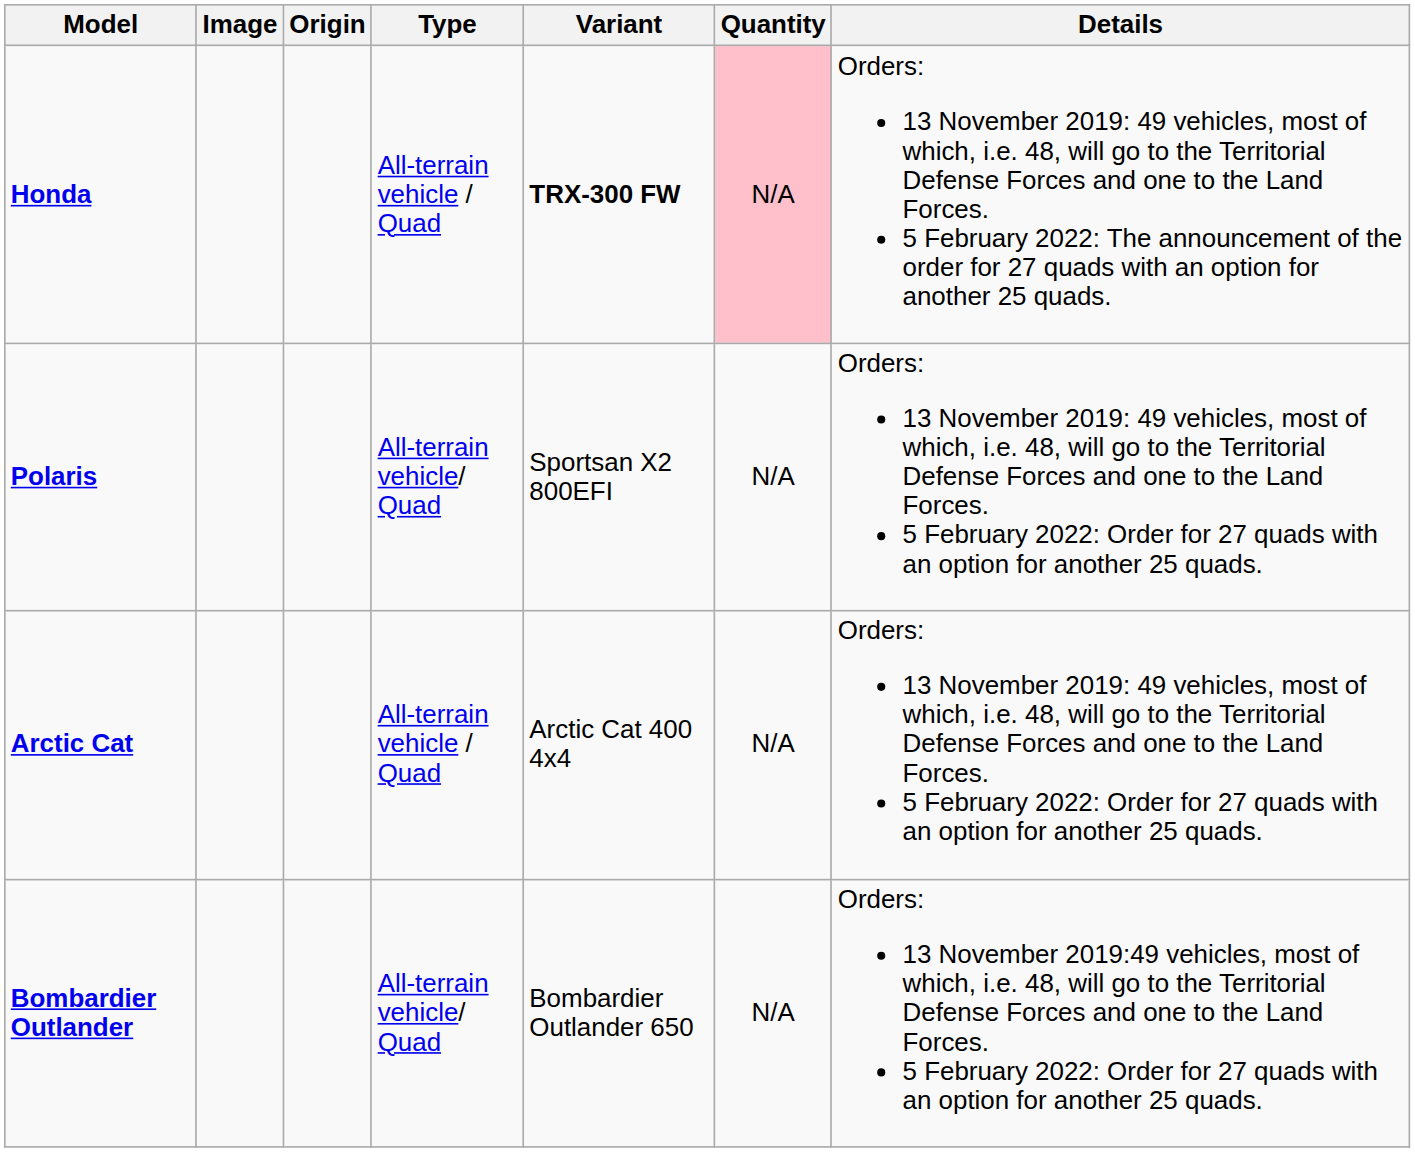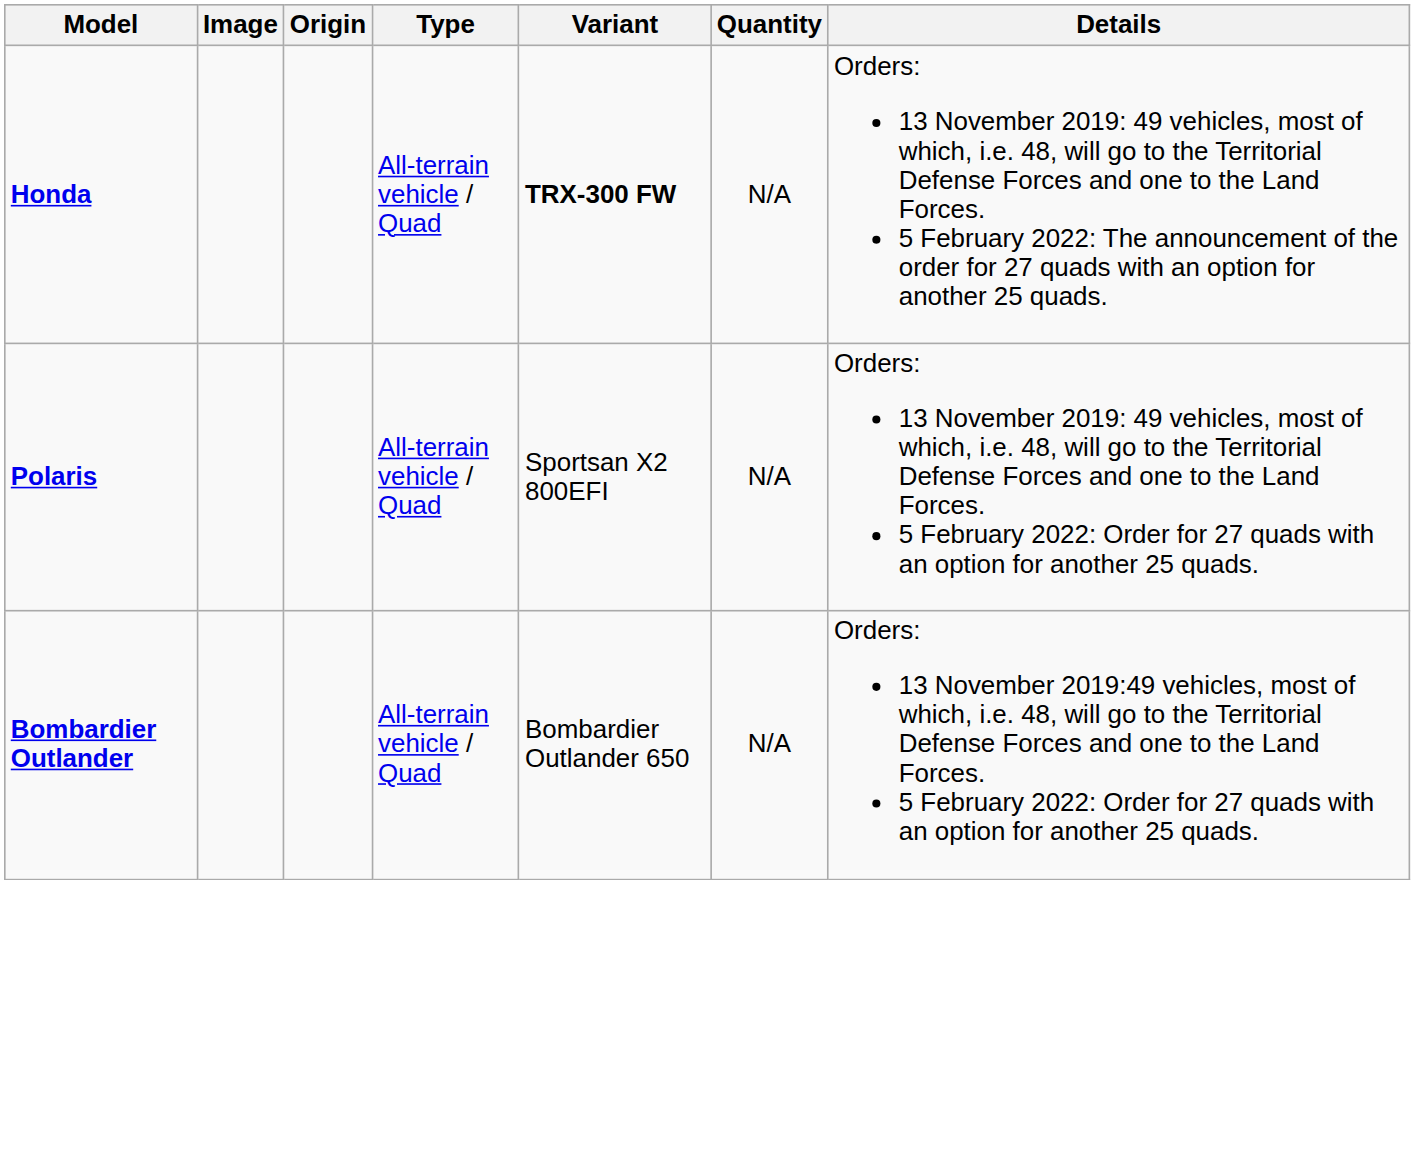 <table class="wikitable">
 <tr>
 <th>Model</th>
 <th>Image</th>
 <th>Origin</th>
 <th>Type</th>
 <th>Variant</th>
 <th>Quantity</th>
 <th>Details</th>
 </tr>
 <tr>
 <td><strong><a href='#'>Honda</a></strong></td>
 <td></td>
 <td><small></small></td>
 <td><a href='#'>All-terrain vehicle</a> / <a href='#'>Quad</a></td>
 <td><strong>TRX-300 FW</strong></td>
-<td style="background: pink; text-align: center;">N/A</td>
+<td style="text-align: center;">N/A</td>
 <td>Orders:<br><ul><li>13 November 2019: 49 vehicles, most of which, i.e. 48, will go to the Territorial Defense Forces and one to the Land Forces.</li><li>5 February 2022: The announcement of the order for 27 quads with an option for another 25 quads.</li></ul></td>
 </tr>
 <tr>
 <td><strong><a href='#'>Polaris</a></strong></td>
 <td></td>
 <td><small></small></td>
-<td><a href='#'>All-terrain vehicle</a>/ <a href='#'>Quad</a></td>
+<td><a href='#'>All-terrain vehicle</a> / <a href='#'>Quad</a></td>
 <td>Sportsan X2 800EFI</td>
-<td style="text-align: center;">N/A</td>
-<td>Orders:<br><ul><li>13 November 2019: 49 vehicles, most of which, i.e. 48, will go to the Territorial Defense Forces and one to the Land Forces.</li><li>5 February 2022: Order for 27 quads with an option for another 25 quads.</li></ul></td>
-</tr>
-<tr>
-<td><strong><a href='#'>Arctic Cat</a></strong></td>
-<td></td>
-<td><small></small></td>
-<td><a href='#'>All-terrain vehicle</a> / <a href='#'>Quad</a></td>
-<td>Arctic Cat 400 4x4</td>
 <td style="text-align: center;">N/A</td>
 <td>Orders:<br><ul><li>13 November 2019: 49 vehicles, most of which, i.e. 48, will go to the Territorial Defense Forces and one to the Land Forces.</li><li>5 February 2022: Order for 27 quads with an option for another 25 quads.</li></ul></td>
 </tr>
 <tr>
 <td><strong><a href='#'>Bombardier Outlander</a></strong></td>
 <td></td>
 <td><small></small></td>
-<td><a href='#'>All-terrain vehicle</a>/ <a href='#'>Quad</a></td>
+<td><a href='#'>All-terrain vehicle</a> / <a href='#'>Quad</a></td>
 <td>Bombardier Outlander 650</td>
 <td style="text-align: center;">N/A</td>
 <td>Orders:<br><ul><li>13 November 2019:49 vehicles, most of which, i.e. 48, will go to the Territorial Defense Forces and one to the Land Forces.</li><li>5 February 2022: Order for 27 quads with an option for another 25 quads.</li></ul></td>
 </tr>
 </table>
